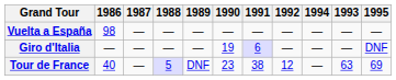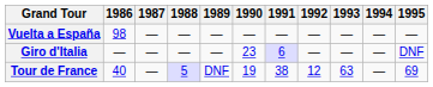 <table class="wikitable plainrowheaders">
 <tr>
 <th scope="col">Grand Tour</th>
 <th scope="col">1986</th>
 <th scope="col">1987</th>
 <th scope="col">1988</th>
 <th scope="col">1989</th>
 <th scope="col">1990</th>
 <th scope="col">1991</th>
 <th scope="col">1992</th>
+<th scope="col">1993</th>
 <th scope="col">1994</th>
-<th scope="col">1993</th>
 <th scope="col">1995</th>
 </tr>
 <tr style="text-align:center;">
 <th scope="row"> <a href='#'>Vuelta a España</a></th>
 <td><a href='#'>98</a></td>
 <td>—</td>
 <td>—</td>
 <td>—</td>
 <td>—</td>
 <td>—</td>
 <td>—</td>
 <td>—</td>
 <td>—</td>
 <td>—</td>
 </tr>
 <tr |- style="text-align:center;">
 <th scope="row"> <a href='#'>Giro d'Italia</a></th>
 <td>—</td>
 <td>—</td>
 <td>—</td>
 <td>—</td>
-<td><a href='#'>19</a></td>
+<td><a href='#'>23</a></td>
 <td style="background:#ddf;"><a href='#'>6</a></td>
 <td>—</td>
 <td>—</td>
 <td>—</td>
 <td><a href='#'>DNF</a></td>
 </tr>
 <tr style="text-align:center;">
 <th scope="row"> <a href='#'>Tour de France</a></th>
 <td><a href='#'>40</a></td>
 <td>—</td>
 <td style="background:#ddf;"><a href='#'>5</a></td>
 <td><a href='#'>DNF</a></td>
-<td><a href='#'>23</a></td>
+<td><a href='#'>19</a></td>
 <td><a href='#'>38</a></td>
 <td><a href='#'>12</a></td>
+<td><a href='#'>63</a></td>
 <td>—</td>
-<td><a href='#'>63</a></td>
 <td><a href='#'>69</a></td>
 </tr>
 </table>
